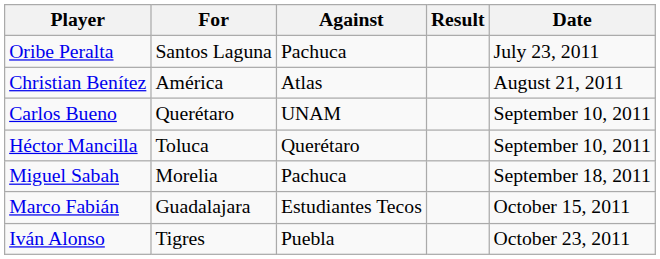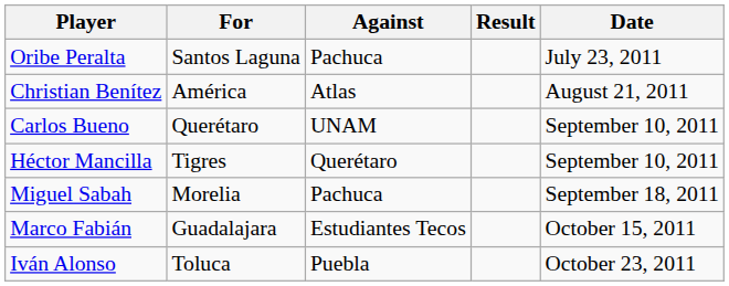 <table class="wikitable sortable">
 <tr>
 <th>Player</th>
 <th>For</th>
 <th>Against</th>
 <th align=center>Result</th>
 <th>Date</th>
 </tr>
 <tr>
 <td> <a href='#'>Oribe Peralta</a></td>
 <td>Santos Laguna</td>
 <td>Pachuca</td>
 <td align="center"></td>
 <td>July 23, 2011</td>
 </tr>
 <tr>
 <td> <a href='#'>Christian Benítez</a></td>
 <td>América</td>
 <td>Atlas</td>
 <td align="center"></td>
 <td>August 21, 2011</td>
 </tr>
 <tr>
 <td> <a href='#'>Carlos Bueno</a></td>
 <td>Querétaro</td>
 <td>UNAM</td>
 <td align="center"></td>
 <td>September 10, 2011</td>
 </tr>
 <tr>
 <td> <a href='#'>Héctor Mancilla</a></td>
-<td>Toluca</td>
+<td>Tigres</td>
 <td>Querétaro</td>
 <td align="center"></td>
 <td>September 10, 2011</td>
 </tr>
 <tr>
 <td> <a href='#'>Miguel Sabah</a></td>
 <td>Morelia</td>
 <td>Pachuca</td>
 <td align="center"></td>
 <td>September 18, 2011</td>
 </tr>
 <tr>
 <td> <a href='#'>Marco Fabián</a></td>
 <td>Guadalajara</td>
 <td>Estudiantes Tecos</td>
 <td align="center"></td>
 <td>October 15, 2011</td>
 </tr>
 <tr>
 <td> <a href='#'>Iván Alonso</a></td>
-<td>Tigres</td>
+<td>Toluca</td>
 <td>Puebla</td>
 <td align="center"></td>
 <td>October 23, 2011</td>
 </tr>
 </table>
